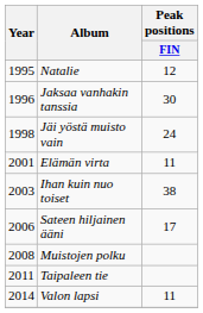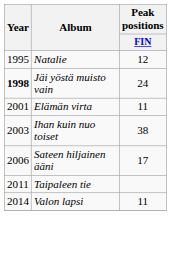 <table class="wikitable">
 <tr>
 <th align="center" rowspan="2" width="10">Year</th>
 <th align="center" rowspan="2" width="120">Album</th>
 <th align="center" colspan="1" width="20">Peak positions</th>
 </tr>
 <tr>
 <th scope="col" style="width:3em;font-size:90%;"><a href='#'>FIN</a><br></th>
 </tr>
 <tr>
 <td style="text-align:center;">1995</td>
 <td><em>Natalie</em></td>
 <td style="text-align:center;">12</td>
 </tr>
 <tr>
-<td style="text-align:center;">1996</td>
-<td><em>Jaksaa vanhakin tanssia</em></td>
-<td style="text-align:center;">30</td>
-</tr>
-<tr>
-<td style="text-align:center;">1998</td>
+<td style="text-align:center;"><strong>1998</strong></td>
 <td><em>Jäi yöstä muisto vain</em></td>
 <td style="text-align:center;">24</td>
 </tr>
 <tr>
 <td style="text-align:center;">2001</td>
 <td><em>Elämän virta</em></td>
 <td style="text-align:center;">11</td>
 </tr>
 <tr>
 <td style="text-align:center;">2003</td>
 <td><em>Ihan kuin nuo toiset</em></td>
 <td style="text-align:center;">38</td>
 </tr>
 <tr>
 <td style="text-align:center;">2006</td>
 <td><em>Sateen hiljainen ääni</em></td>
 <td style="text-align:center;">17</td>
 </tr>
 <tr>
-<td style="text-align:center;">2008</td>
-<td><em>Muistojen polku</em></td>
-<td style="text-align:center;"></td>
-</tr>
-<tr>
 <td style="text-align:center;">2011</td>
 <td><em>Taipaleen tie</em></td>
 <td style="text-align:center;"></td>
 </tr>
 <tr>
 <td style="text-align:center;">2014</td>
 <td><em>Valon lapsi</em></td>
 <td style="text-align:center;">11</td>
 </tr>
 <tr>
 </tr>
 </table>
